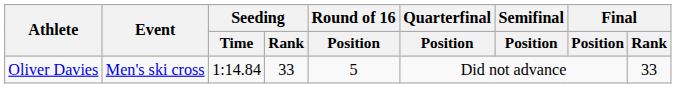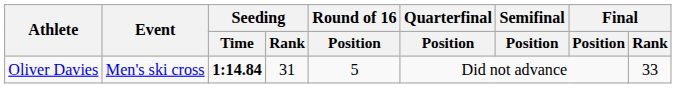 <table class=wikitable style=font-size:90%>
 <tr>
 <th rowspan=2>Athlete</th>
 <th rowspan=2>Event</th>
 <th colspan=2>Seeding</th>
 <th>Round of 16</th>
 <th>Quarterfinal</th>
 <th>Semifinal</th>
 <th colspan=2>Final</th>
 </tr>
 <tr style=font-size:95%>
 <th>Time</th>
 <th>Rank</th>
 <th>Position</th>
 <th>Position</th>
 <th>Position</th>
 <th>Position</th>
 <th>Rank</th>
 </tr>
 <tr align=center>
 <td align=left><a href='#'>Oliver Davies</a></td>
 <td align=left><a href='#'>Men's ski cross</a></td>
-<td>1:14.84</td>
-<td>33</td>
+<td><strong>1:14.84</strong></td>
+<td>31</td>
 <td>5</td>
 <td colspan=3>Did not advance</td>
 <td>33</td>
 </tr>
 </table>
